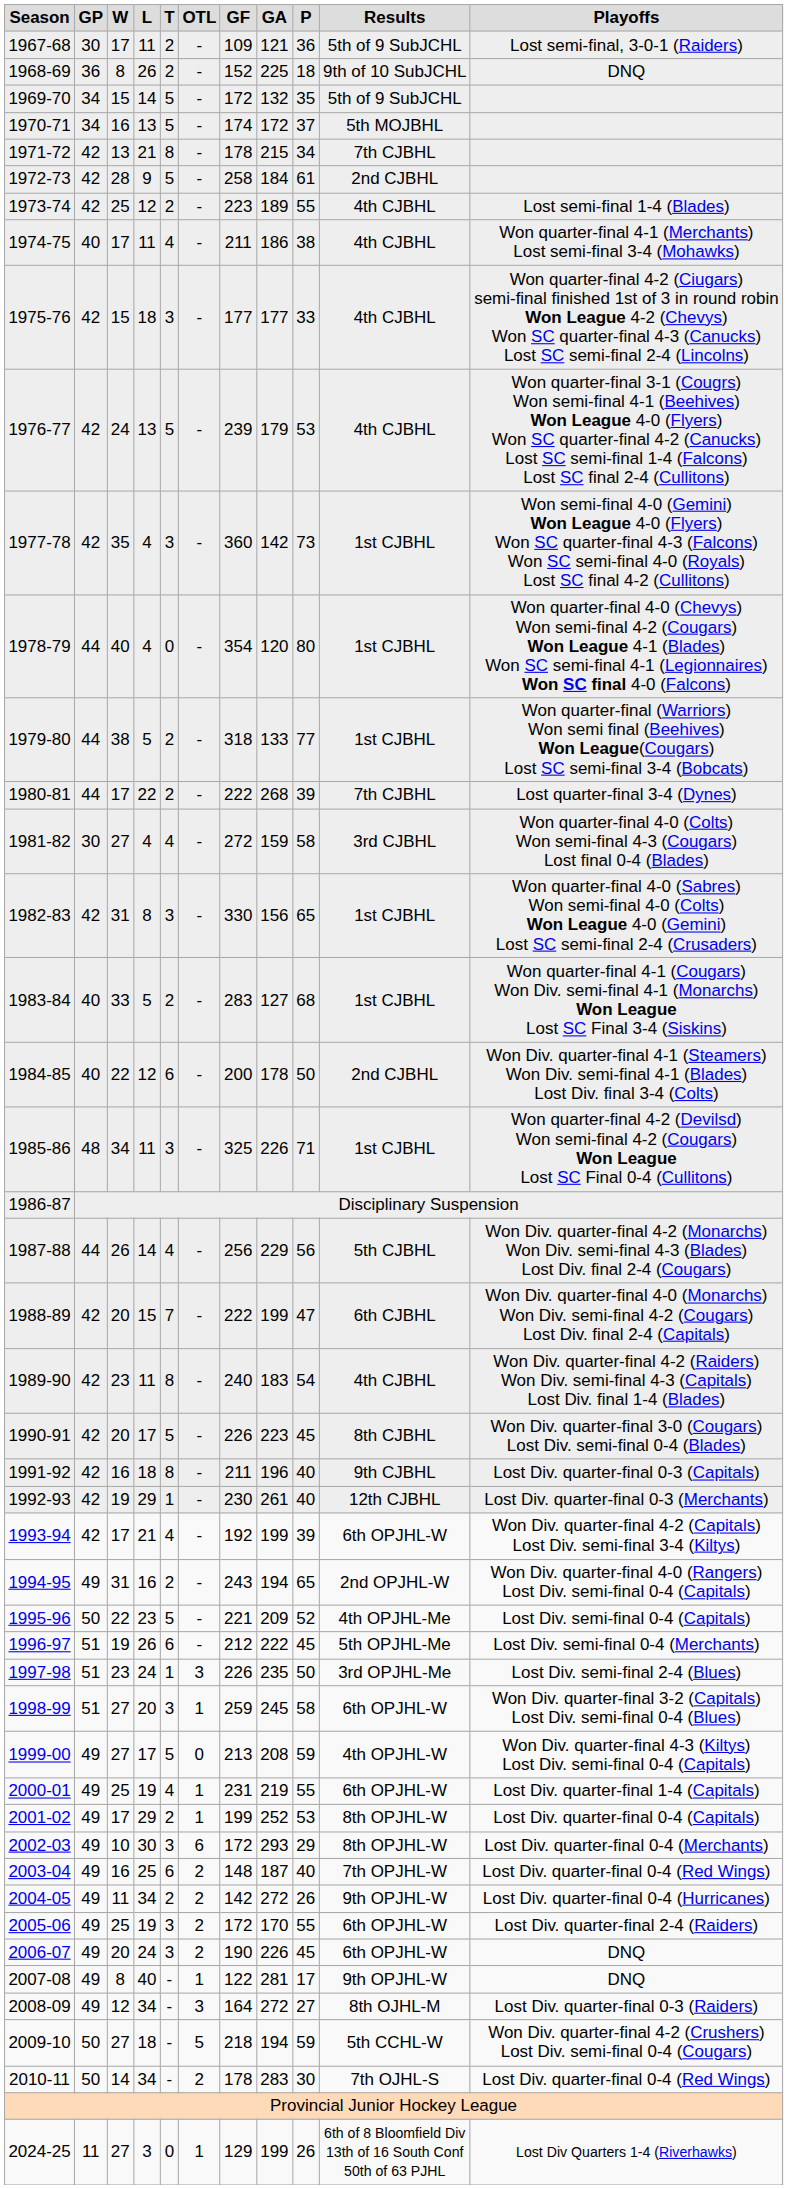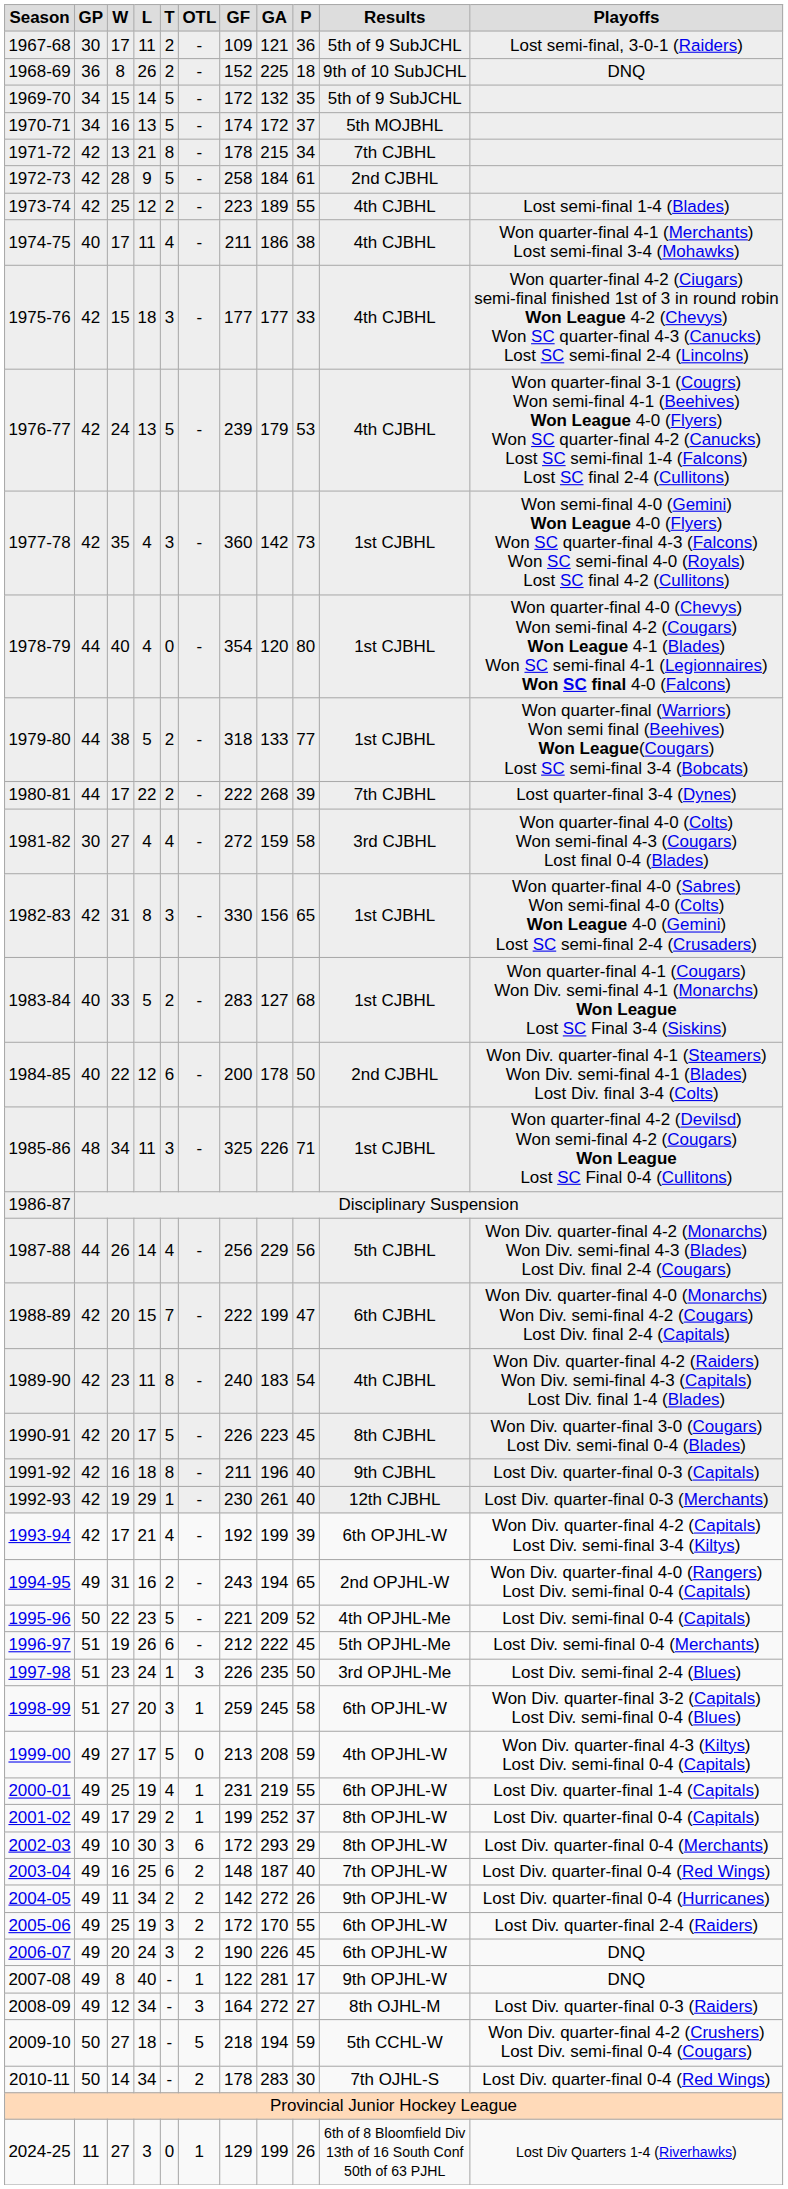 <table class="wikitable">
 <tr align="center"  bgcolor="#dddddd">
 <td><strong>Season</strong></td>
 <td><strong>GP</strong></td>
 <td><strong>W</strong></td>
 <td><strong>L</strong></td>
 <td><strong>T</strong></td>
 <td><strong>OTL</strong></td>
 <td><strong>GF</strong></td>
 <td><strong>GA</strong></td>
 <td><strong>P</strong></td>
 <td><strong>Results</strong></td>
 <td><strong>Playoffs</strong></td>
 </tr>
 <tr align="center" bgcolor="#eeeeee">
 <td>1967-68</td>
 <td>30</td>
 <td>17</td>
 <td>11</td>
 <td>2</td>
 <td>-</td>
 <td>109</td>
 <td>121</td>
 <td>36</td>
 <td>5th of 9 SubJCHL</td>
 <td>Lost semi-final, 3-0-1 (<a href='#'>Raiders</a>)</td>
 </tr>
 <tr align="center" bgcolor="#eeeeee">
 <td>1968-69</td>
 <td>36</td>
 <td>8</td>
 <td>26</td>
 <td>2</td>
 <td>-</td>
 <td>152</td>
 <td>225</td>
 <td>18</td>
 <td>9th of 10 SubJCHL</td>
 <td>DNQ</td>
 </tr>
 <tr align="center" bgcolor="#eeeeee">
 <td>1969-70</td>
 <td>34</td>
 <td>15</td>
 <td>14</td>
 <td>5</td>
 <td>-</td>
 <td>172</td>
 <td>132</td>
 <td>35</td>
 <td>5th of 9 SubJCHL</td>
 <td></td>
 </tr>
 <tr align="center" bgcolor="#eeeeee">
 <td>1970-71</td>
 <td>34</td>
 <td>16</td>
 <td>13</td>
 <td>5</td>
 <td>-</td>
 <td>174</td>
 <td>172</td>
 <td>37</td>
 <td>5th MOJBHL</td>
 <td></td>
 </tr>
 <tr align="center" bgcolor="#eeeeee">
 <td>1971-72</td>
 <td>42</td>
 <td>13</td>
 <td>21</td>
 <td>8</td>
 <td>-</td>
 <td>178</td>
 <td>215</td>
 <td>34</td>
 <td>7th CJBHL</td>
 <td></td>
 </tr>
 <tr align="center" bgcolor="#eeeeee">
 <td>1972-73</td>
 <td>42</td>
 <td>28</td>
 <td>9</td>
 <td>5</td>
 <td>-</td>
 <td>258</td>
 <td>184</td>
 <td>61</td>
 <td>2nd CJBHL</td>
 <td></td>
 </tr>
 <tr align="center" bgcolor="#eeeeee">
 <td>1973-74</td>
 <td>42</td>
 <td>25</td>
 <td>12</td>
 <td>2</td>
 <td>-</td>
 <td>223</td>
 <td>189</td>
 <td>55</td>
 <td>4th CJBHL</td>
 <td>Lost semi-final 1-4 (<a href='#'>Blades</a>)</td>
 </tr>
 <tr align="center" bgcolor="#eeeeee">
 <td>1974-75</td>
 <td>40</td>
 <td>17</td>
 <td>11</td>
 <td>4</td>
 <td>-</td>
 <td>211</td>
 <td>186</td>
 <td>38</td>
 <td>4th CJBHL</td>
 <td>Won quarter-final 4-1 (<a href='#'>Merchants</a>)<br>Lost semi-final 3-4 (<a href='#'>Mohawks</a>)</td>
 </tr>
 <tr align="center" bgcolor="#eeeeee">
 <td>1975-76</td>
 <td>42</td>
 <td>15</td>
 <td>18</td>
 <td>3</td>
 <td>-</td>
 <td>177</td>
 <td>177</td>
 <td>33</td>
 <td>4th CJBHL</td>
 <td>Won quarter-final 4-2 (<a href='#'>Ciugars</a>)<br>semi-final finished 1st of 3 in round robin<br><strong>Won League</strong> 4-2 (<a href='#'>Chevys</a>)<br>Won <a href='#'>SC</a> quarter-final 4-3 (<a href='#'>Canucks</a>)<br>Lost <a href='#'>SC</a> semi-final 2-4 (<a href='#'>Lincolns</a>)</td>
 </tr>
 <tr align="center" bgcolor="#eeeeee">
 <td>1976-77</td>
 <td>42</td>
 <td>24</td>
 <td>13</td>
 <td>5</td>
 <td>-</td>
 <td>239</td>
 <td>179</td>
 <td>53</td>
 <td>4th CJBHL</td>
 <td>Won quarter-final 3-1 (<a href='#'>Cougrs</a>)<br>Won semi-final 4-1 (<a href='#'>Beehives</a>)<br><strong>Won League</strong> 4-0 (<a href='#'>Flyers</a>)<br>Won <a href='#'>SC</a> quarter-final 4-2 (<a href='#'>Canucks</a>)<br>Lost <a href='#'>SC</a> semi-final 1-4 (<a href='#'>Falcons</a>)<br>Lost <a href='#'>SC</a> final 2-4 (<a href='#'>Cullitons</a>)</td>
 </tr>
 <tr align="center" bgcolor="#eeeeee">
 <td>1977-78</td>
 <td>42</td>
 <td>35</td>
 <td>4</td>
 <td>3</td>
 <td>-</td>
 <td>360</td>
 <td>142</td>
 <td>73</td>
 <td>1st CJBHL</td>
 <td>Won semi-final 4-0 (<a href='#'>Gemini</a>)<br><strong>Won League</strong> 4-0 (<a href='#'>Flyers</a>)<br>Won <a href='#'>SC</a> quarter-final 4-3 (<a href='#'>Falcons</a>)<br>Won <a href='#'>SC</a> semi-final 4-0 (<a href='#'>Royals</a>)<br>Lost <a href='#'>SC</a> final 4-2 (<a href='#'>Cullitons</a>)</td>
 </tr>
 <tr align="center" bgcolor="#eeeeee">
 <td>1978-79</td>
 <td>44</td>
 <td>40</td>
 <td>4</td>
 <td>0</td>
 <td>-</td>
 <td>354</td>
 <td>120</td>
 <td>80</td>
 <td>1st CJBHL</td>
 <td>Won quarter-final 4-0 (<a href='#'>Chevys</a>)<br>Won semi-final 4-2 (<a href='#'>Cougars</a>)<br><strong>Won League</strong> 4-1 (<a href='#'>Blades</a>)<br> Won <a href='#'>SC</a> semi-final 4-1 (<a href='#'>Legionnaires</a>)<br><strong>Won <a href='#'>SC</a> final</strong> 4-0 (<a href='#'>Falcons</a>)</td>
 </tr>
 <tr align="center" bgcolor="#eeeeee">
 <td>1979-80</td>
 <td>44</td>
 <td>38</td>
 <td>5</td>
 <td>2</td>
 <td>-</td>
 <td>318</td>
 <td>133</td>
 <td>77</td>
 <td>1st CJBHL</td>
 <td>Won quarter-final (<a href='#'>Warriors</a>)<br>Won semi final (<a href='#'>Beehives</a>)<br><strong>Won League</strong>(<a href='#'>Cougars</a>)<br>Lost <a href='#'>SC</a> semi-final 3-4 (<a href='#'>Bobcats</a>)</td>
 </tr>
 <tr align="center" bgcolor="#eeeeee">
 <td>1980-81</td>
 <td>44</td>
 <td>17</td>
 <td>22</td>
 <td>2</td>
 <td>-</td>
 <td>222</td>
 <td>268</td>
 <td>39</td>
 <td>7th CJBHL</td>
 <td>Lost quarter-final 3-4 (<a href='#'>Dynes</a>)</td>
 </tr>
 <tr align="center" bgcolor="#eeeeee">
 <td>1981-82</td>
 <td>30</td>
 <td>27</td>
 <td>4</td>
 <td>4</td>
 <td>-</td>
 <td>272</td>
 <td>159</td>
 <td>58</td>
 <td>3rd CJBHL</td>
 <td>Won quarter-final 4-0 (<a href='#'>Colts</a>)<br>Won semi-final 4-3 (<a href='#'>Cougars</a>)<br>Lost final 0-4 (<a href='#'>Blades</a>)</td>
 </tr>
 <tr align="center" bgcolor="#eeeeee">
 <td>1982-83</td>
 <td>42</td>
 <td>31</td>
 <td>8</td>
 <td>3</td>
 <td>-</td>
 <td>330</td>
 <td>156</td>
 <td>65</td>
 <td>1st CJBHL</td>
 <td>Won quarter-final 4-0 (<a href='#'>Sabres</a>)<br>Won semi-final 4-0 (<a href='#'>Colts</a>)<br><strong>Won League</strong> 4-0 (<a href='#'>Gemini</a>)<br>Lost <a href='#'>SC</a> semi-final 2-4 (<a href='#'>Crusaders</a>)</td>
 </tr>
 <tr align="center" bgcolor="#eeeeee">
 <td>1983-84</td>
 <td>40</td>
 <td>33</td>
 <td>5</td>
 <td>2</td>
 <td>-</td>
 <td>283</td>
 <td>127</td>
 <td>68</td>
 <td>1st CJBHL</td>
 <td>Won quarter-final 4-1 (<a href='#'>Cougars</a>)<br>Won Div. semi-final 4-1 (<a href='#'>Monarchs</a>)<br><strong>Won League</strong><br>Lost <a href='#'>SC</a> Final 3-4 (<a href='#'>Siskins</a>)</td>
 </tr>
 <tr align="center" bgcolor="#eeeeee">
 <td>1984-85</td>
 <td>40</td>
 <td>22</td>
 <td>12</td>
 <td>6</td>
 <td>-</td>
 <td>200</td>
 <td>178</td>
 <td>50</td>
 <td>2nd CJBHL</td>
 <td>Won Div. quarter-final 4-1 (<a href='#'>Steamers</a>)<br>Won Div. semi-final 4-1 (<a href='#'>Blades</a>)<br>Lost Div. final 3-4 (<a href='#'>Colts</a>)</td>
 </tr>
 <tr align="center" bgcolor="#eeeeee">
 <td>1985-86</td>
 <td>48</td>
 <td>34</td>
 <td>11</td>
 <td>3</td>
 <td>-</td>
 <td>325</td>
 <td>226</td>
 <td>71</td>
 <td>1st CJBHL</td>
 <td>Won quarter-final 4-2 (<a href='#'>Devilsd</a>)<br>Won semi-final 4-2 (<a href='#'>Cougars</a>)<br><strong>Won League</strong><br>Lost <a href='#'>SC</a> Final 0-4 (<a href='#'>Cullitons</a>)</td>
 </tr>
 <tr align="center" bgcolor="#eeeeee">
 <td>1986-87</td>
 <td colspan="11">Disciplinary Suspension</td>
 </tr>
 <tr align="center" bgcolor="#eeeeee">
 <td>1987-88</td>
 <td>44</td>
 <td>26</td>
 <td>14</td>
 <td>4</td>
 <td>-</td>
 <td>256</td>
 <td>229</td>
 <td>56</td>
 <td>5th CJBHL</td>
 <td>Won Div. quarter-final 4-2 (<a href='#'>Monarchs</a>)<br>Won Div. semi-final 4-3 (<a href='#'>Blades</a>)<br>Lost Div. final 2-4 (<a href='#'>Cougars</a>)</td>
 </tr>
 <tr align="center" bgcolor="#eeeeee">
 <td>1988-89</td>
 <td>42</td>
 <td>20</td>
 <td>15</td>
 <td>7</td>
 <td>-</td>
 <td>222</td>
 <td>199</td>
 <td>47</td>
 <td>6th CJBHL</td>
 <td>Won Div. quarter-final 4-0 (<a href='#'>Monarchs</a>)<br>Won Div. semi-final 4-2 (<a href='#'>Cougars</a>)<br>Lost Div. final 2-4 (<a href='#'>Capitals</a>)</td>
 </tr>
 <tr align="center" bgcolor="#eeeeee">
 <td>1989-90</td>
 <td>42</td>
 <td>23</td>
 <td>11</td>
 <td>8</td>
 <td>-</td>
 <td>240</td>
 <td>183</td>
 <td>54</td>
 <td>4th CJBHL</td>
 <td>Won Div. quarter-final 4-2 (<a href='#'>Raiders</a>)<br>Won Div. semi-final 4-3 (<a href='#'>Capitals</a>)<br>Lost Div. final 1-4 (<a href='#'>Blades</a>)</td>
 </tr>
 <tr align="center" bgcolor="#eeeeee">
 <td>1990-91</td>
 <td>42</td>
 <td>20</td>
 <td>17</td>
 <td>5</td>
 <td>-</td>
 <td>226</td>
 <td>223</td>
 <td>45</td>
 <td>8th CJBHL</td>
 <td>Won Div. quarter-final 3-0 (<a href='#'>Cougars</a>)<br>Lost Div. semi-final 0-4 (<a href='#'>Blades</a>)</td>
 </tr>
 <tr align="center" bgcolor="#eeeeee">
 <td>1991-92</td>
 <td>42</td>
 <td>16</td>
 <td>18</td>
 <td>8</td>
 <td>-</td>
 <td>211</td>
 <td>196</td>
 <td>40</td>
 <td>9th CJBHL</td>
 <td>Lost Div. quarter-final 0-3 (<a href='#'>Capitals</a>)</td>
 </tr>
 <tr align="center" bgcolor="#eeeeee">
 <td>1992-93</td>
 <td>42</td>
 <td>19</td>
 <td>29</td>
 <td>1</td>
 <td>-</td>
 <td>230</td>
 <td>261</td>
 <td>40</td>
 <td>12th CJBHL</td>
 <td>Lost Div. quarter-final 0-3 (<a href='#'>Merchants</a>)</td>
 </tr>
 <tr align="center">
 <td><a href='#'>1993-94</a></td>
 <td>42</td>
 <td>17</td>
 <td>21</td>
 <td>4</td>
 <td>-</td>
 <td>192</td>
 <td>199</td>
 <td>39</td>
 <td>6th OPJHL-W</td>
 <td>Won Div. quarter-final 4-2 (<a href='#'>Capitals</a>)<br>Lost Div. semi-final 3-4 (<a href='#'>Kiltys</a>)</td>
 </tr>
 <tr align="center">
 <td><a href='#'>1994-95</a></td>
 <td>49</td>
 <td>31</td>
 <td>16</td>
 <td>2</td>
 <td>-</td>
 <td>243</td>
 <td>194</td>
 <td>65</td>
 <td>2nd OPJHL-W</td>
 <td>Won Div. quarter-final 4-0 (<a href='#'>Rangers</a>)<br>Lost Div. semi-final 0-4 (<a href='#'>Capitals</a>)</td>
 </tr>
 <tr align="center">
 <td><a href='#'>1995-96</a></td>
 <td>50</td>
 <td>22</td>
 <td>23</td>
 <td>5</td>
 <td>-</td>
 <td>221</td>
 <td>209</td>
 <td>52</td>
 <td>4th OPJHL-Me</td>
 <td>Lost Div. semi-final 0-4 (<a href='#'>Capitals</a>)</td>
 </tr>
 <tr align="center">
 <td><a href='#'>1996-97</a></td>
 <td>51</td>
 <td>19</td>
 <td>26</td>
 <td>6</td>
 <td>-</td>
 <td>212</td>
 <td>222</td>
 <td>45</td>
 <td>5th OPJHL-Me</td>
 <td>Lost Div. semi-final 0-4 (<a href='#'>Merchants</a>)</td>
 </tr>
 <tr align="center">
 <td><a href='#'>1997-98</a></td>
 <td>51</td>
 <td>23</td>
 <td>24</td>
 <td>1</td>
 <td>3</td>
 <td>226</td>
 <td>235</td>
 <td>50</td>
 <td>3rd OPJHL-Me</td>
 <td>Lost Div. semi-final 2-4 (<a href='#'>Blues</a>)</td>
 </tr>
 <tr align="center">
 <td><a href='#'>1998-99</a></td>
 <td>51</td>
 <td>27</td>
 <td>20</td>
 <td>3</td>
 <td>1</td>
 <td>259</td>
 <td>245</td>
 <td>58</td>
 <td>6th OPJHL-W</td>
 <td>Won Div. quarter-final 3-2 (<a href='#'>Capitals</a>)<br>Lost Div. semi-final 0-4 (<a href='#'>Blues</a>)</td>
 </tr>
 <tr align="center">
 <td><a href='#'>1999-00</a></td>
 <td>49</td>
 <td>27</td>
 <td>17</td>
 <td>5</td>
 <td>0</td>
 <td>213</td>
 <td>208</td>
 <td>59</td>
 <td>4th OPJHL-W</td>
 <td>Won Div. quarter-final 4-3 (<a href='#'>Kiltys</a>)<br>Lost Div. semi-final 0-4 (<a href='#'>Capitals</a>)</td>
 </tr>
 <tr align="center">
 <td><a href='#'>2000-01</a></td>
 <td>49</td>
 <td>25</td>
 <td>19</td>
 <td>4</td>
 <td>1</td>
 <td>231</td>
 <td>219</td>
 <td>55</td>
 <td>6th OPJHL-W</td>
 <td>Lost Div. quarter-final 1-4 (<a href='#'>Capitals</a>)</td>
 </tr>
 <tr align="center">
 <td><a href='#'>2001-02</a></td>
 <td>49</td>
 <td>17</td>
 <td>29</td>
 <td>2</td>
 <td>1</td>
 <td>199</td>
 <td>252</td>
-<td>53</td>
+<td>37</td>
 <td>8th OPJHL-W</td>
 <td>Lost Div. quarter-final 0-4 (<a href='#'>Capitals</a>)</td>
 </tr>
 <tr align="center">
 <td><a href='#'>2002-03</a></td>
 <td>49</td>
 <td>10</td>
 <td>30</td>
 <td>3</td>
 <td>6</td>
 <td>172</td>
 <td>293</td>
 <td>29</td>
 <td>8th OPJHL-W</td>
 <td>Lost Div. quarter-final 0-4 (<a href='#'>Merchants</a>)</td>
 </tr>
 <tr align="center">
 <td><a href='#'>2003-04</a></td>
 <td>49</td>
 <td>16</td>
 <td>25</td>
 <td>6</td>
 <td>2</td>
 <td>148</td>
 <td>187</td>
 <td>40</td>
 <td>7th OPJHL-W</td>
 <td>Lost Div. quarter-final 0-4 (<a href='#'>Red Wings</a>)</td>
 </tr>
 <tr align="center">
 <td><a href='#'>2004-05</a></td>
 <td>49</td>
 <td>11</td>
 <td>34</td>
 <td>2</td>
 <td>2</td>
 <td>142</td>
 <td>272</td>
 <td>26</td>
 <td>9th OPJHL-W</td>
 <td>Lost Div. quarter-final 0-4 (<a href='#'>Hurricanes</a>)</td>
 </tr>
 <tr align="center">
 <td><a href='#'>2005-06</a></td>
 <td>49</td>
 <td>25</td>
 <td>19</td>
 <td>3</td>
 <td>2</td>
 <td>172</td>
 <td>170</td>
 <td>55</td>
 <td>6th OPJHL-W</td>
 <td>Lost Div. quarter-final 2-4 (<a href='#'>Raiders</a>)</td>
 </tr>
 <tr align="center">
 <td><a href='#'>2006-07</a></td>
 <td>49</td>
 <td>20</td>
 <td>24</td>
 <td>3</td>
 <td>2</td>
 <td>190</td>
 <td>226</td>
 <td>45</td>
 <td>6th OPJHL-W</td>
 <td>DNQ</td>
 </tr>
 <tr align="center">
 <td>2007-08</td>
 <td>49</td>
 <td>8</td>
 <td>40</td>
 <td>-</td>
 <td>1</td>
 <td>122</td>
 <td>281</td>
 <td>17</td>
 <td>9th OPJHL-W</td>
 <td>DNQ</td>
 </tr>
 <tr align="center">
 <td>2008-09</td>
 <td>49</td>
 <td>12</td>
 <td>34</td>
 <td>-</td>
 <td>3</td>
 <td>164</td>
 <td>272</td>
 <td>27</td>
 <td>8th OJHL-M</td>
 <td>Lost Div. quarter-final 0-3 (<a href='#'>Raiders</a>)</td>
 </tr>
 <tr align="center">
 <td>2009-10</td>
 <td>50</td>
 <td>27</td>
 <td>18</td>
 <td>-</td>
 <td>5</td>
 <td>218</td>
 <td>194</td>
 <td>59</td>
 <td>5th CCHL-W</td>
 <td>Won Div. quarter-final 4-2 (<a href='#'>Crushers</a>)<br>Lost Div. semi-final 0-4 (<a href='#'>Cougars</a>)</td>
 </tr>
 <tr align="center">
 <td>2010-11</td>
 <td>50</td>
 <td>14</td>
 <td>34</td>
 <td>-</td>
 <td>2</td>
 <td>178</td>
 <td>283</td>
 <td>30</td>
 <td>7th OJHL-S</td>
 <td>Lost Div. quarter-final 0-4 (<a href='#'>Red Wings</a>)</td>
 </tr>
 <tr align="center"  bgcolor=peachpuff>
 <td colspan=11>Provincial Junior Hockey League</td>
 </tr>
 <tr align="center">
 <td>2024-25</td>
 <td>11</td>
 <td>27</td>
 <td>3</td>
 <td>0</td>
 <td>1</td>
 <td>129</td>
 <td>199</td>
 <td>26</td>
 <td><small>6th of 8 Bloomfield Div<br>13th of 16 South Conf<br>50th of 63 PJHL</small></td>
 <td><small>Lost Div Quarters 1-4 (<a href='#'>Riverhawks</a>)</small></td>
 </tr>
 </table>
